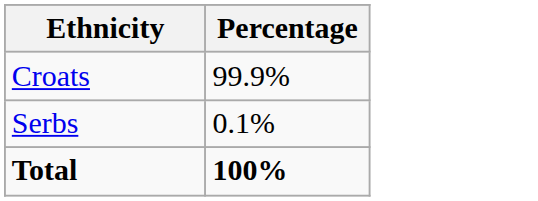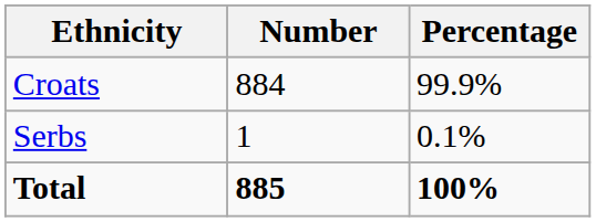 <table class="wikitable">
 <tr>
 <th width="100px">Ethnicity</th>
+<th width="80px">Number</th>
 <th width="80px">Percentage</th>
 </tr>
 <tr>
 <td><a href='#'>Croats</a></td>
+<td>884</td>
 <td>99.9%</td>
 </tr>
 <tr>
 <td><a href='#'>Serbs</a></td>
+<td>1</td>
 <td>0.1%</td>
 </tr>
 <tr>
 <td><strong>Total</strong></td>
+<td><strong>885</strong></td>
 <td><strong>100%</strong></td>
 </tr>
 </table>
